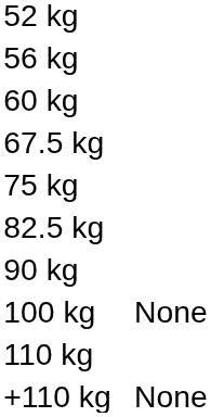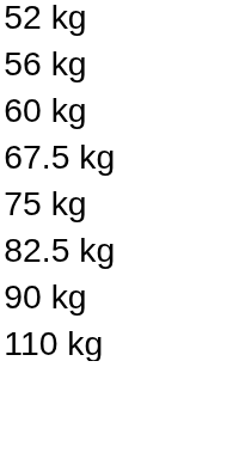 <table>
 <tr>
 <td>52 kg<br></td>
 <td></td>
 <td></td>
 <td></td>
 </tr>
 <tr>
 <td>56 kg<br></td>
 <td></td>
 <td></td>
 <td></td>
 </tr>
 <tr>
 <td>60 kg<br></td>
 <td></td>
 <td></td>
 <td></td>
 </tr>
 <tr>
 <td>67.5 kg<br></td>
 <td></td>
 <td></td>
 <td></td>
 </tr>
 <tr>
 <td>75 kg<br></td>
 <td></td>
 <td></td>
 <td></td>
 </tr>
 <tr>
 <td>82.5 kg<br></td>
 <td></td>
 <td></td>
 <td></td>
 </tr>
 <tr>
 <td>90 kg<br></td>
 <td></td>
 <td></td>
 <td></td>
 </tr>
 <tr>
-<td>100 kg<br></td>
-<td></td>
-<td></td>
-<td>None</td>
-</tr>
-<tr>
 <td>110 kg<br></td>
 <td></td>
 <td></td>
 <td></td>
 </tr>
-<tr>
-<td>+110 kg<br></td>
-<td></td>
-<td></td>
-<td>None</td>
-</tr>
 </table>
